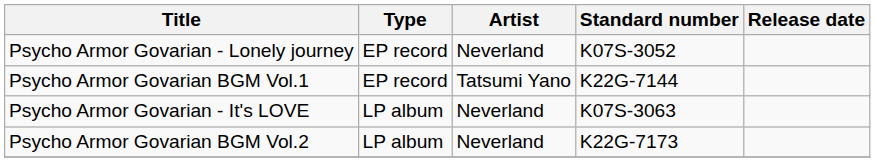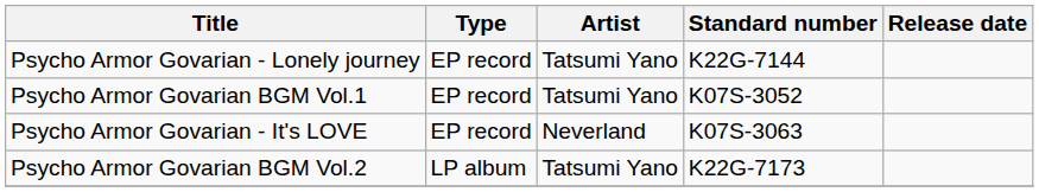 <table class="wikitable">
 <tr>
 <th>Title</th>
 <th>Type</th>
 <th>Artist</th>
 <th>Standard number</th>
 <th>Release date</th>
 </tr>
 <tr>
 <td>Psycho Armor Govarian - Lonely journey</td>
 <td>EP record</td>
-<td>Neverland</td>
-<td>K07S-3052</td>
+<td>Tatsumi Yano</td>
+<td>K22G-7144</td>
 <td></td>
 </tr>
 <tr>
 <td>Psycho Armor Govarian BGM Vol.1</td>
 <td>EP record</td>
 <td>Tatsumi Yano</td>
-<td>K22G-7144</td>
+<td>K07S-3052</td>
 <td></td>
 </tr>
 <tr>
 <td>Psycho Armor Govarian - It's LOVE</td>
-<td>LP album</td>
+<td>EP record</td>
 <td>Neverland</td>
 <td>K07S-3063</td>
 <td></td>
 </tr>
 <tr>
 <td>Psycho Armor Govarian BGM Vol.2</td>
 <td>LP album</td>
-<td>Neverland</td>
+<td>Tatsumi Yano</td>
 <td>K22G-7173</td>
 <td></td>
 </tr>
 <tr>
 </tr>
 </table>
